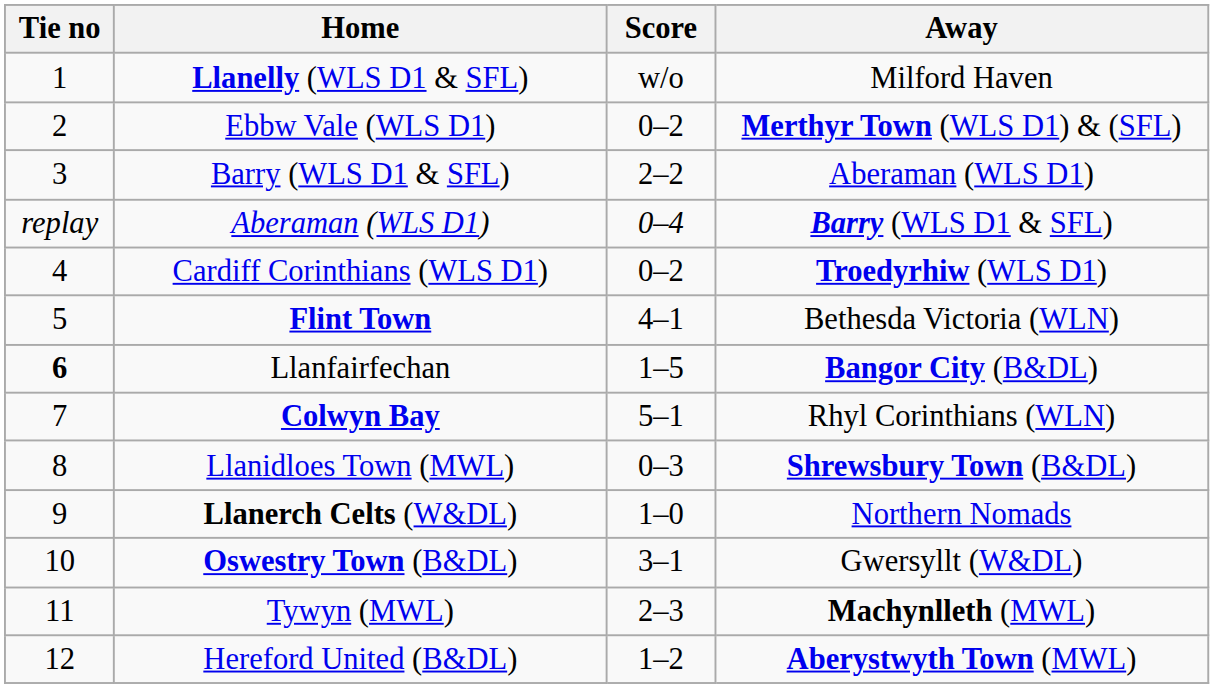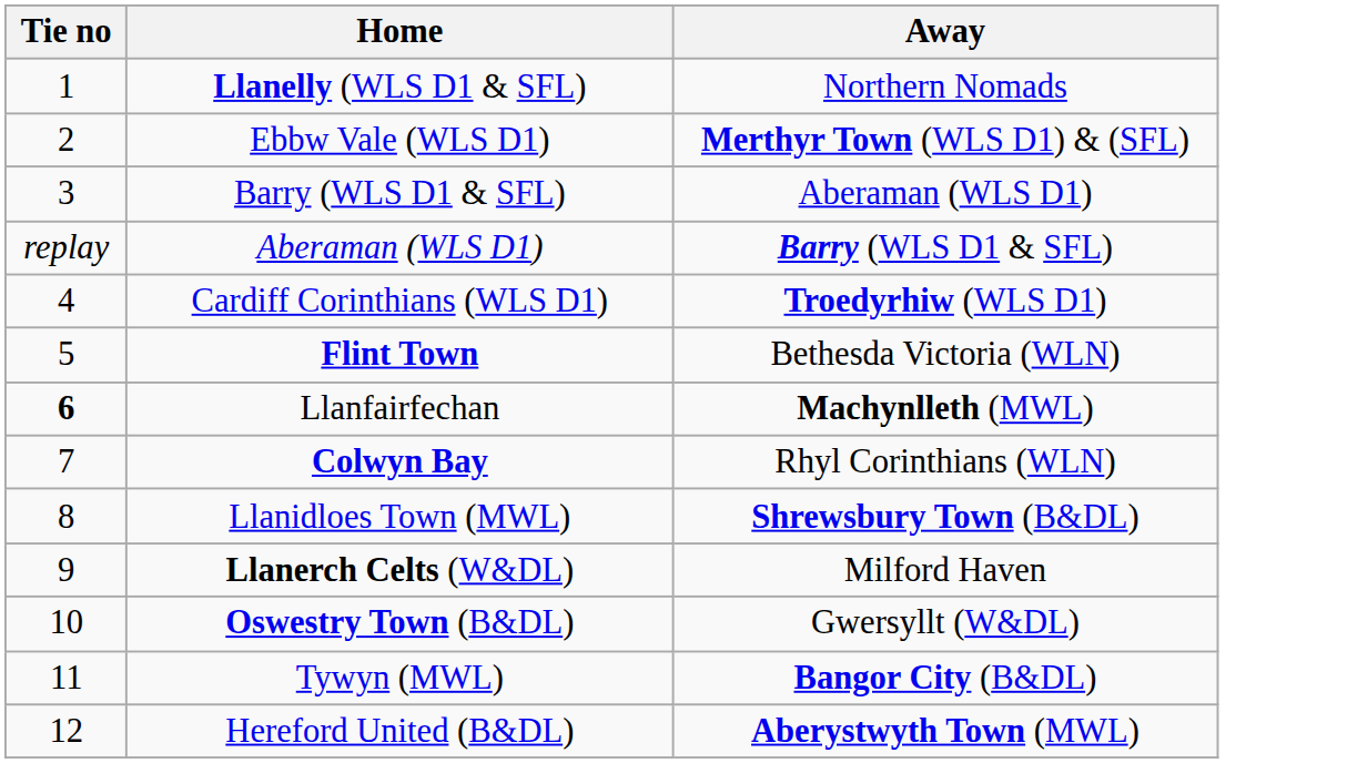 <table class="wikitable" style="text-align:center">
 <tr>
 <th width=50>Tie no</th>
 <th width=250>Home</th>
-<th width=50>Score</th>
 <th width=250>Away</th>
 </tr>
 <tr>
 <td>1</td>
 <td><strong><a href='#'>Llanelly</a></strong> (<a href='#'>WLS D1</a> & <a href='#'>SFL</a>)</td>
-<td>w/o</td>
-<td>Milford Haven</td>
+<td><a href='#'>Northern Nomads</a></td>
 </tr>
 <tr>
 <td>2</td>
 <td><a href='#'>Ebbw Vale</a> (<a href='#'>WLS D1</a>)</td>
-<td>0–2</td>
 <td><strong><a href='#'>Merthyr Town</a></strong> (<a href='#'>WLS D1</a>) & (<a href='#'>SFL</a>)</td>
 </tr>
 <tr>
 <td>3</td>
 <td><a href='#'>Barry</a> (<a href='#'>WLS D1</a> & <a href='#'>SFL</a>)</td>
-<td>2–2</td>
 <td><a href='#'>Aberaman</a> (<a href='#'>WLS D1</a>)</td>
 </tr>
 <tr>
 <td><em>replay</em></td>
 <td><em><a href='#'>Aberaman</a> (<a href='#'>WLS D1</a>)</em></td>
-<td><em>0–4</em></td>
 <td><strong><em><a href='#'>Barry</a></em></strong> (<a href='#'>WLS D1</a> & <a href='#'>SFL</a>)</td>
 </tr>
 <tr>
 <td>4</td>
 <td><a href='#'>Cardiff Corinthians</a> (<a href='#'>WLS D1</a>)</td>
-<td>0–2</td>
 <td><strong><a href='#'>Troedyrhiw</a></strong> (<a href='#'>WLS D1</a>)</td>
 </tr>
 <tr>
 <td>5</td>
 <td><strong><a href='#'>Flint Town</a></strong></td>
-<td>4–1</td>
 <td>Bethesda Victoria (<a href='#'>WLN</a>)</td>
 </tr>
 <tr>
 <td><strong>6</strong></td>
 <td>Llanfairfechan</td>
-<td>1–5</td>
-<td><strong><a href='#'>Bangor City</a></strong> (<a href='#'>B&DL</a>)</td>
+<td><strong>Machynlleth</strong> (<a href='#'>MWL</a>)</td>
 </tr>
 <tr>
 <td>7</td>
 <td><strong><a href='#'>Colwyn Bay</a></strong></td>
-<td>5–1</td>
 <td>Rhyl Corinthians (<a href='#'>WLN</a>)</td>
 </tr>
 <tr>
 <td>8</td>
 <td><a href='#'>Llanidloes Town</a> (<a href='#'>MWL</a>)</td>
-<td>0–3</td>
 <td><strong><a href='#'>Shrewsbury Town</a></strong> (<a href='#'>B&DL</a>)</td>
 </tr>
 <tr>
 <td>9</td>
 <td><strong>Llanerch Celts</strong> (<a href='#'>W&DL</a>)</td>
-<td>1–0</td>
-<td><a href='#'>Northern Nomads</a></td>
+<td>Milford Haven</td>
 </tr>
 <tr>
 <td>10</td>
 <td><strong><a href='#'>Oswestry Town</a></strong> (<a href='#'>B&DL</a>)</td>
-<td>3–1</td>
 <td>Gwersyllt (<a href='#'>W&DL</a>)</td>
 </tr>
 <tr>
 <td>11</td>
 <td><a href='#'>Tywyn</a> (<a href='#'>MWL</a>)</td>
-<td>2–3</td>
-<td><strong>Machynlleth</strong> (<a href='#'>MWL</a>)</td>
+<td><strong><a href='#'>Bangor City</a></strong> (<a href='#'>B&DL</a>)</td>
 </tr>
 <tr>
 <td>12</td>
 <td><a href='#'>Hereford United</a> (<a href='#'>B&DL</a>)</td>
-<td>1–2</td>
 <td><strong><a href='#'>Aberystwyth Town</a></strong> (<a href='#'>MWL</a>)</td>
 </tr>
 </table>
